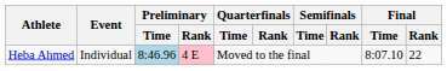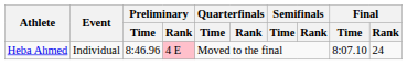 <table class="wikitable">
 <tr>
 <th rowspan="2">Athlete</th>
 <th rowspan="2">Event</th>
 <th colspan="2">Preliminary</th>
 <th colspan="2">Quarterfinals</th>
 <th colspan="2">Semifinals</th>
 <th colspan="2">Final</th>
 </tr>
 <tr>
 <th>Time</th>
 <th>Rank</th>
 <th>Time</th>
 <th>Rank</th>
 <th>Time</th>
 <th>Rank</th>
 <th>Time</th>
 <th>Rank</th>
 </tr>
 <tr>
 <td><a href='#'>Heba Ahmed</a></td>
 <td>Individual</td>
-<td style="background: lightblue;">8:46.96</td>
+<td>8:46.96</td>
 <td style="background: pink;">4 E</td>
 <td colspan="4">Moved to the final</td>
 <td>8:07.10</td>
-<td>22</td>
+<td>24</td>
 </tr>
 </table>
